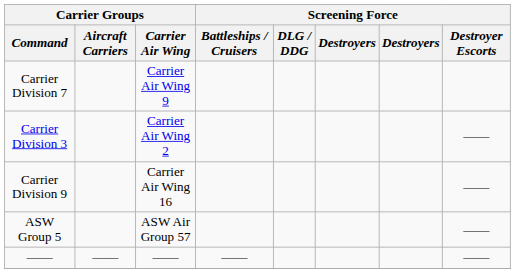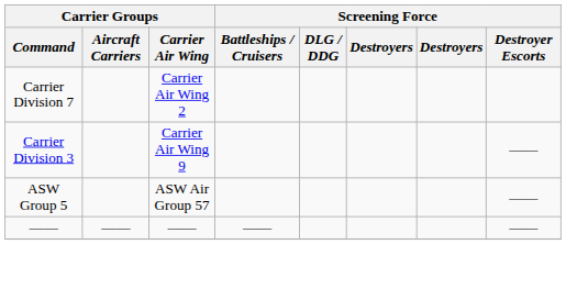 <table class="wikitable" style="text-align:center" width=99%>
 <tr>
 <th colspan="3" align="center">Carrier Groups</th>
 <th colspan="5" align="center">Screening Force</th>
 </tr>
 <tr>
 <th align="center"><em>Command</em></th>
 <th align="center"><em>Aircraft Carriers</em></th>
 <th align="center"><em>Carrier Air Wing</em></th>
 <th align="center"><em>Battleships / Cruisers</em></th>
 <th align="center"><em>DLG / DDG</em></th>
 <th align="center"><em>Destroyers</em></th>
 <th align="center"><em>Destroyers</em></th>
 <th align="center"><em>Destroyer Escorts</em></th>
 </tr>
 <tr>
 <td>Carrier Division 7</td>
 <td></td>
-<td><a href='#'>Carrier Air Wing 9</a></td>
+<td><a href='#'>Carrier Air Wing 2</a></td>
 <td></td>
 <td></td>
 <td></td>
 <td></td>
 <td></td>
 </tr>
 <tr>
 <td><a href='#'>Carrier Division 3</a></td>
 <td></td>
-<td><a href='#'>Carrier Air Wing 2</a></td>
-<td></td>
-<td></td>
-<td></td>
-<td></td>
-<td>——</td>
-</tr>
-<tr>
-<td>Carrier Division 9</td>
-<td></td>
-<td>Carrier Air Wing 16</td>
+<td><a href='#'>Carrier Air Wing 9</a></td>
 <td></td>
 <td></td>
 <td></td>
 <td></td>
 <td>——</td>
 </tr>
 <tr>
 <td>ASW Group 5</td>
 <td></td>
 <td>ASW Air Group 57</td>
 <td></td>
 <td></td>
 <td></td>
 <td></td>
 <td>——</td>
 </tr>
 <tr>
 <td>——</td>
 <td>——</td>
 <td>——</td>
 <td>——</td>
 <td></td>
 <td></td>
 <td></td>
 <td>——</td>
 </tr>
 <tr>
 </tr>
 </table>
